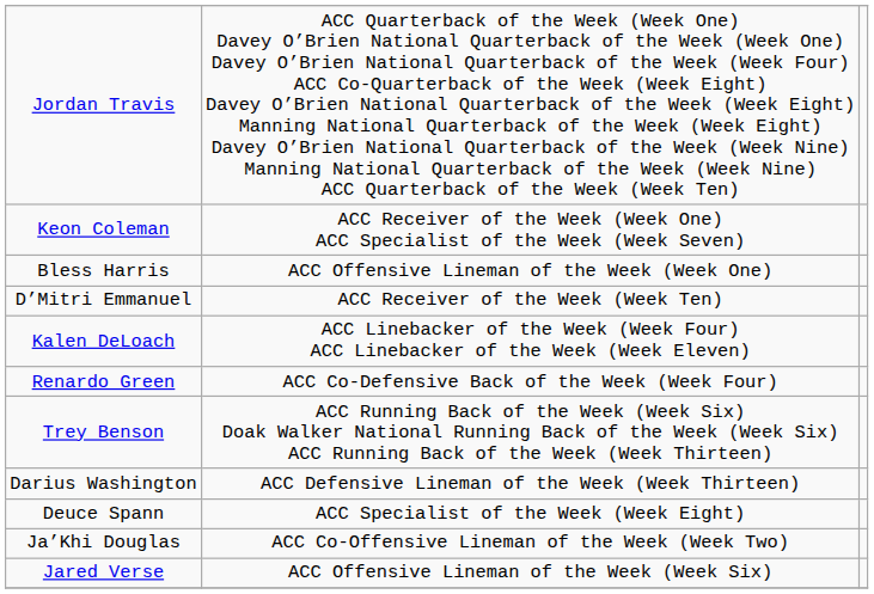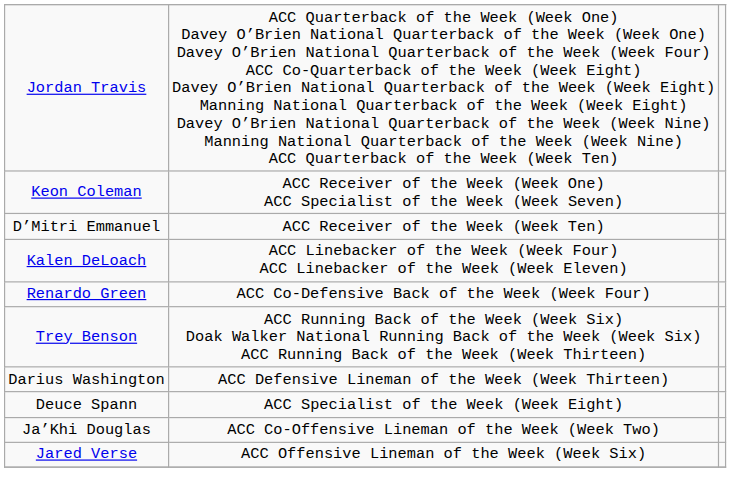 <table class="wikitable sortable sortable" style="text-align: center">
 <tr align=center>
 </tr>
 <tr>
 <td><a href='#'>Jordan Travis</a></td>
 <td>ACC Quarterback of the Week (Week One)<br>Davey O’Brien National Quarterback of the Week (Week One)<br>Davey O’Brien National Quarterback of the Week (Week Four)<br>ACC Co-Quarterback of the Week (Week Eight)<br>Davey O’Brien National Quarterback of the Week (Week Eight)<br>Manning National Quarterback of the Week (Week Eight)<br>Davey O’Brien National Quarterback of the Week (Week Nine)<br>Manning National Quarterback of the Week (Week Nine)<br>ACC Quarterback of the Week (Week Ten)</td>
 <td></td>
 </tr>
 <tr>
 <td><a href='#'>Keon Coleman</a></td>
 <td>ACC Receiver of the Week (Week One)<br>ACC Specialist of the Week (Week Seven)</td>
-<td></td>
-</tr>
-<tr>
-<td>Bless Harris</td>
-<td>ACC Offensive Lineman of the Week (Week One)</td>
 <td></td>
 </tr>
 <tr>
 <td>D’Mitri Emmanuel</td>
 <td>ACC Receiver of the Week (Week Ten)</td>
 <td></td>
 </tr>
 <tr>
 <td><a href='#'>Kalen DeLoach</a></td>
 <td>ACC Linebacker of the Week (Week Four)<br>ACC Linebacker of the Week (Week Eleven)</td>
 <td></td>
 </tr>
 <tr>
 <td><a href='#'>Renardo Green</a></td>
 <td>ACC Co-Defensive Back of the Week (Week Four)</td>
 <td></td>
 </tr>
 <tr>
 <td><a href='#'>Trey Benson</a></td>
 <td>ACC Running Back of the Week (Week Six)<br>Doak Walker National Running Back of the Week (Week Six)<br>ACC Running Back of the Week (Week Thirteen)</td>
 <td></td>
 </tr>
 <tr>
 <td>Darius Washington</td>
 <td>ACC Defensive Lineman of the Week (Week Thirteen)</td>
 <td></td>
 </tr>
 <tr>
 <td>Deuce Spann</td>
 <td>ACC Specialist of the Week (Week Eight)</td>
 <td></td>
 </tr>
 <tr>
 <td>Ja’Khi Douglas</td>
 <td>ACC Co-Offensive Lineman of the Week (Week Two)</td>
 <td></td>
 </tr>
 <tr>
 <td><a href='#'>Jared Verse</a></td>
 <td>ACC Offensive Lineman of the Week (Week Six)</td>
 <td></td>
 </tr>
 <tr>
 </tr>
 </table>
